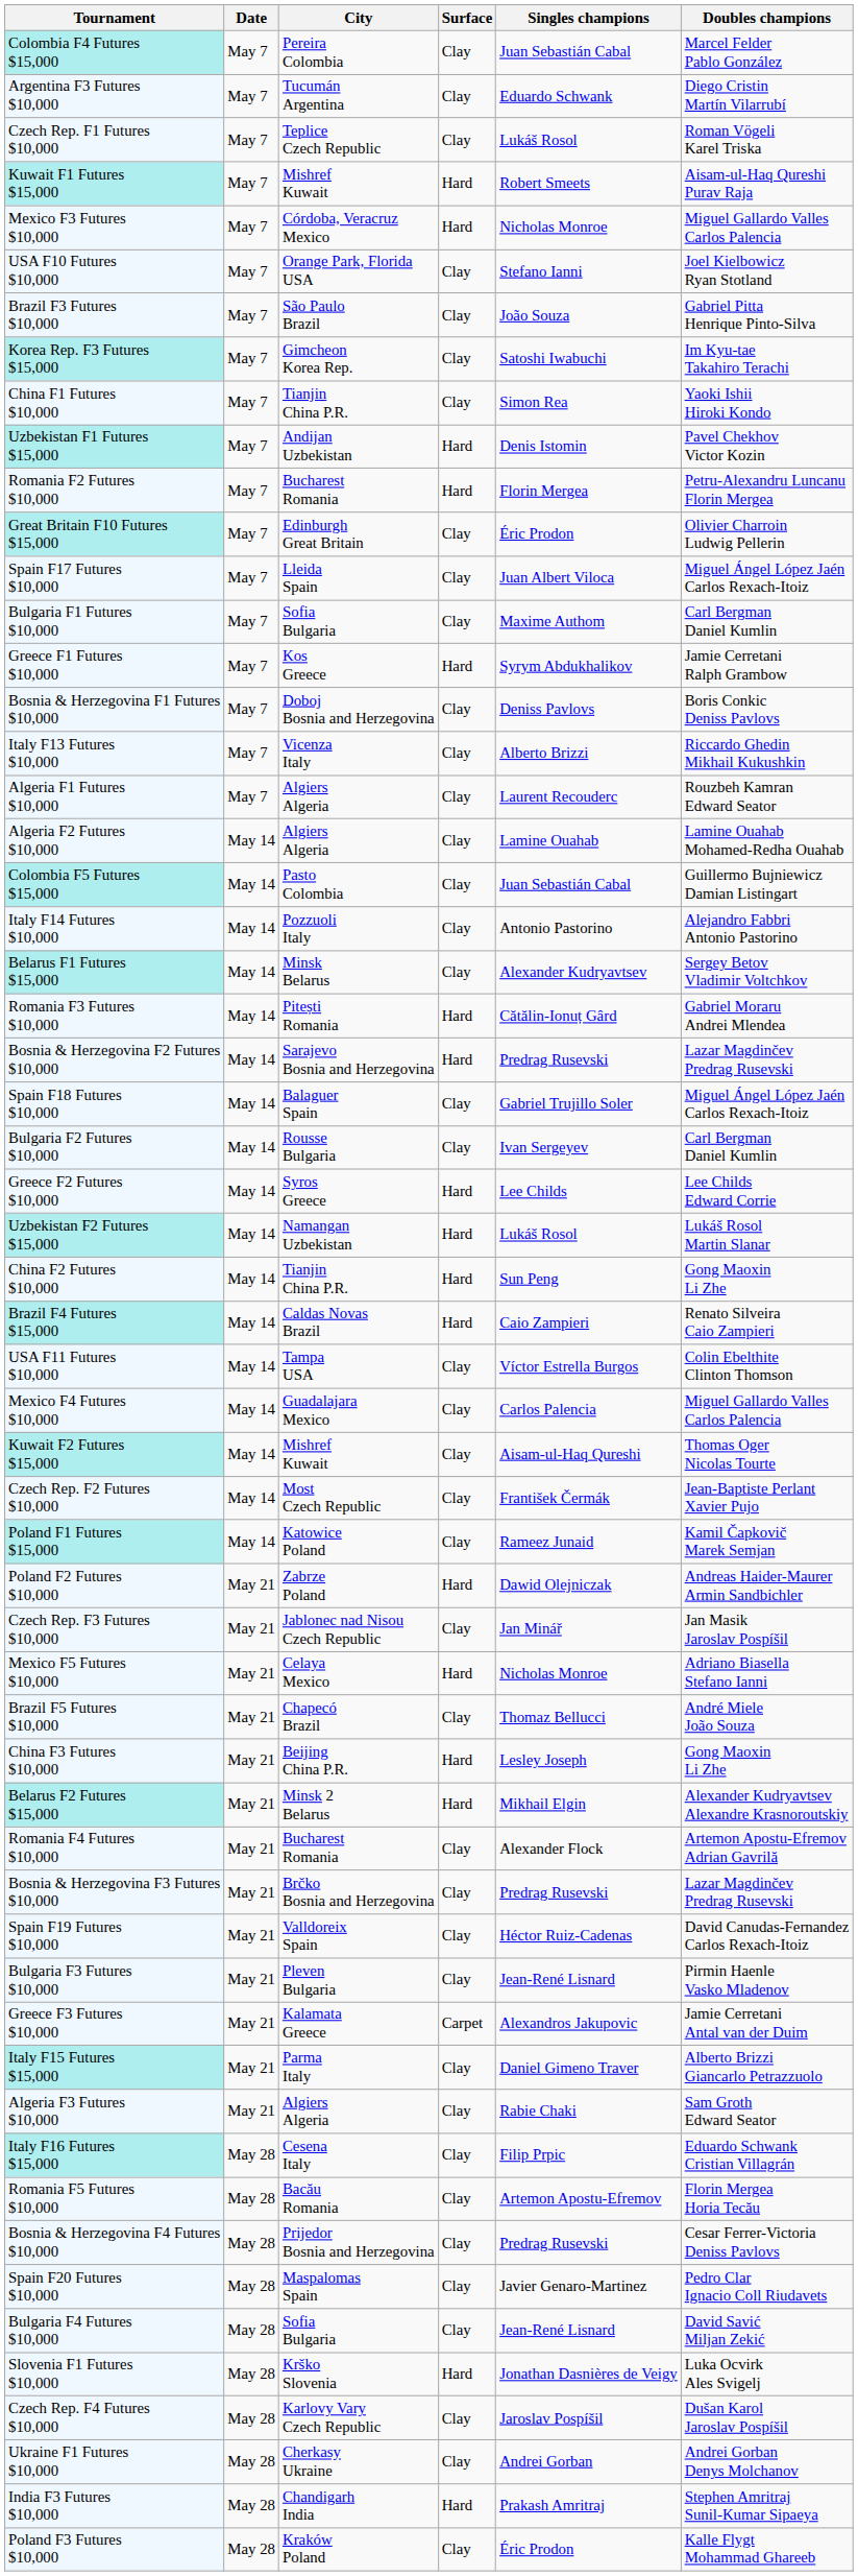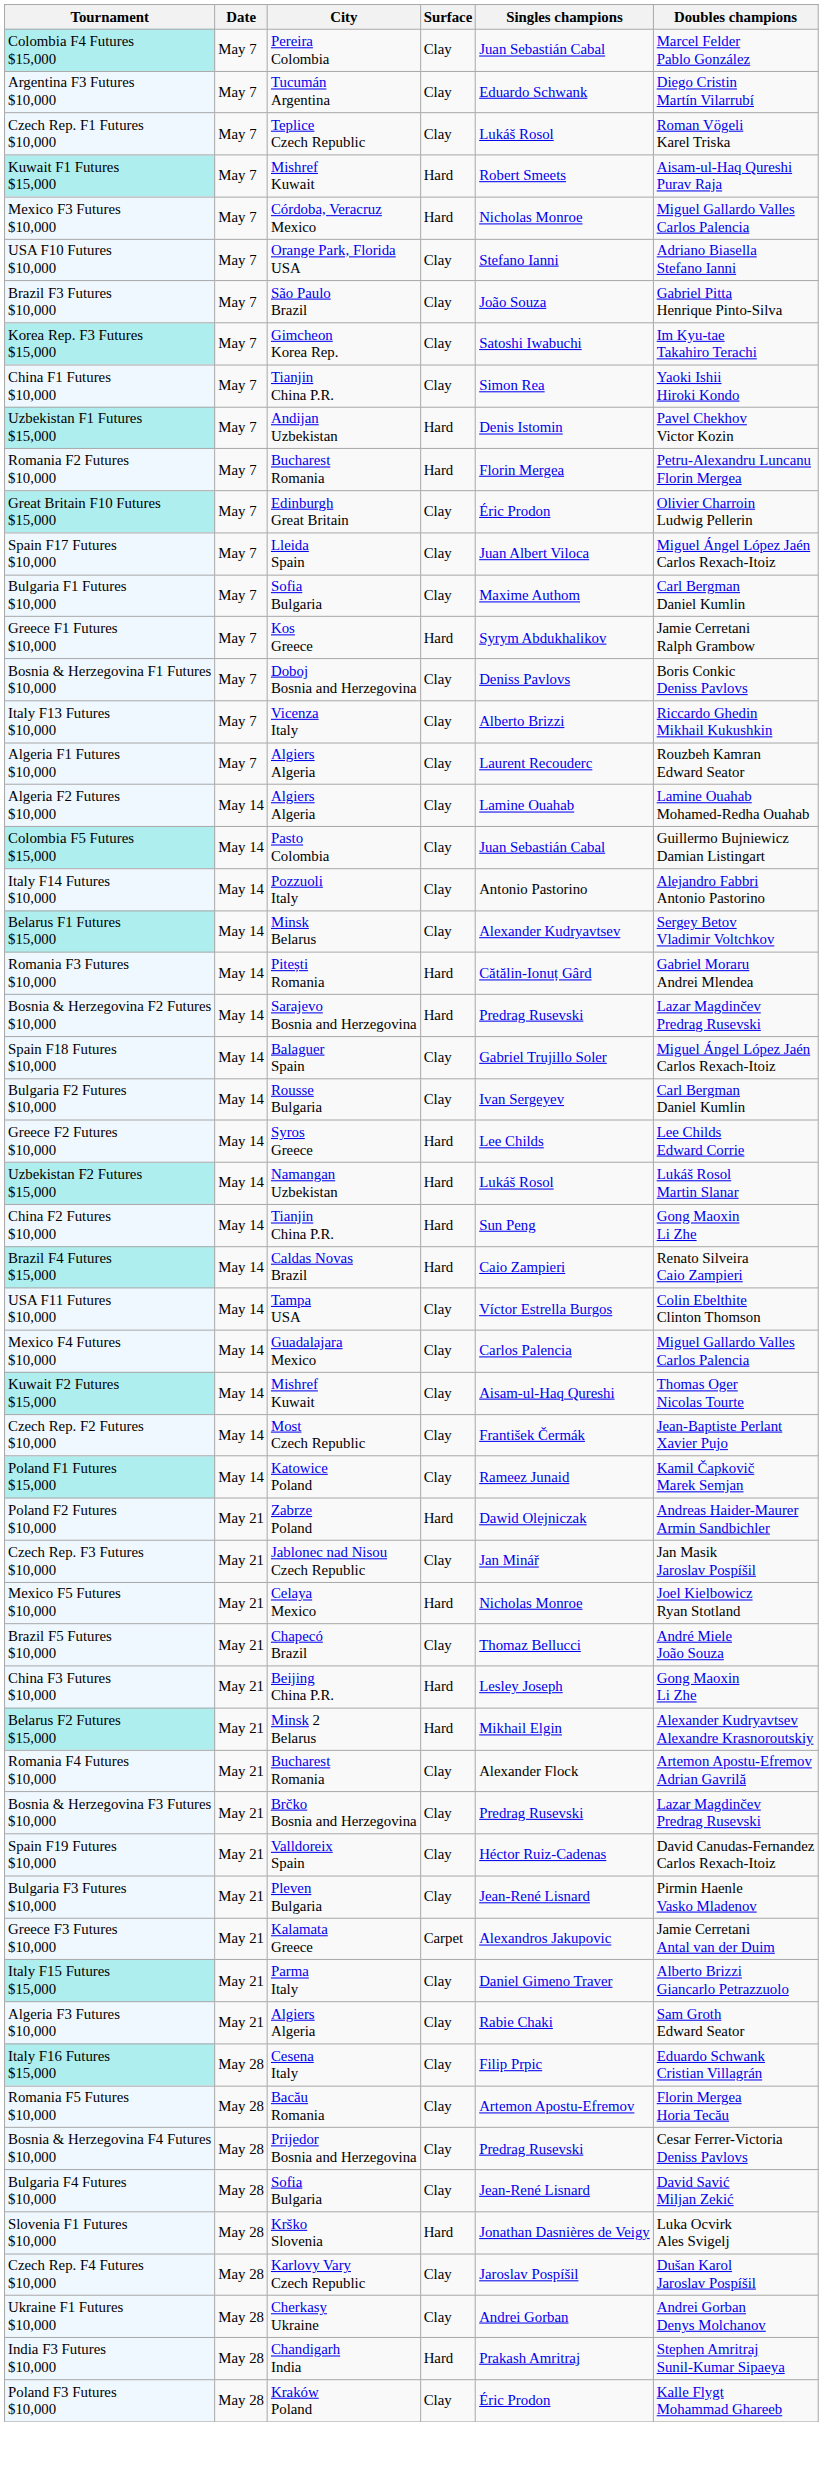 <table class="sortable wikitable" style="font-size:90%">
 <tr>
 <th>Tournament</th>
 <th>Date</th>
 <th>City</th>
 <th>Surface</th>
 <th>Singles champions</th>
 <th>Doubles champions</th>
 </tr>
 <tr>
 <td style="background:#afeeee;">Colombia F4 Futures<br>$15,000</td>
 <td>May 7</td>
 <td><a href='#'>Pereira</a><br>Colombia</td>
 <td>Clay</td>
 <td> <a href='#'>Juan Sebastián Cabal</a></td>
 <td> <a href='#'>Marcel Felder</a><br> <a href='#'>Pablo González</a></td>
 </tr>
 <tr>
 <td style="background:#f0f8ff;">Argentina F3 Futures<br>$10,000</td>
 <td>May 7</td>
 <td><a href='#'>Tucumán</a><br>Argentina</td>
 <td>Clay</td>
 <td> <a href='#'>Eduardo Schwank</a></td>
 <td> <a href='#'>Diego Cristin</a><br> <a href='#'>Martín Vilarrubí</a></td>
 </tr>
 <tr>
 <td style="background:#f0f8ff;">Czech Rep. F1 Futures<br>$10,000</td>
 <td>May 7</td>
 <td><a href='#'>Teplice</a><br>Czech Republic</td>
 <td>Clay</td>
 <td> <a href='#'>Lukáš Rosol</a></td>
 <td> <a href='#'>Roman Vögeli</a><br> Karel Triska</td>
 </tr>
 <tr>
 <td style="background:#afeeee;">Kuwait F1 Futures<br>$15,000</td>
 <td>May 7</td>
 <td><a href='#'>Mishref</a><br>Kuwait</td>
 <td>Hard</td>
 <td> <a href='#'>Robert Smeets</a></td>
 <td> <a href='#'>Aisam-ul-Haq Qureshi</a><br> <a href='#'>Purav Raja</a></td>
 </tr>
 <tr>
 <td style="background:#f0f8ff;">Mexico F3 Futures<br>$10,000</td>
 <td>May 7</td>
 <td><a href='#'>Córdoba, Veracruz</a><br>Mexico</td>
 <td>Hard</td>
 <td> <a href='#'>Nicholas Monroe</a></td>
 <td> <a href='#'>Miguel Gallardo Valles</a><br> <a href='#'>Carlos Palencia</a></td>
 </tr>
 <tr>
 <td style="background:#f0f8ff;">USA F10 Futures<br>$10,000</td>
 <td>May 7</td>
 <td><a href='#'>Orange Park, Florida</a><br>USA</td>
 <td>Clay</td>
 <td> <a href='#'>Stefano Ianni</a></td>
-<td> <a href='#'>Joel Kielbowicz</a><br> Ryan Stotland</td>
+<td> <a href='#'>Adriano Biasella</a><br> <a href='#'>Stefano Ianni</a></td>
 </tr>
 <tr>
 <td style="background:#f0f8ff;">Brazil F3 Futures<br>$10,000</td>
 <td>May 7</td>
 <td><a href='#'>São Paulo</a><br>Brazil</td>
 <td>Clay</td>
 <td> <a href='#'>João Souza</a></td>
 <td> <a href='#'>Gabriel Pitta</a><br> Henrique Pinto-Silva</td>
 </tr>
 <tr>
 <td style="background:#afeeee;">Korea Rep. F3 Futures<br>$15,000</td>
 <td>May 7</td>
 <td><a href='#'>Gimcheon</a><br>Korea Rep.</td>
 <td>Clay</td>
 <td> <a href='#'>Satoshi Iwabuchi</a></td>
 <td> <a href='#'>Im Kyu-tae</a><br> <a href='#'>Takahiro Terachi</a></td>
 </tr>
 <tr>
 <td style="background:#f0f8ff;">China F1 Futures<br>$10,000</td>
 <td>May 7</td>
 <td><a href='#'>Tianjin</a><br>China P.R.</td>
 <td>Clay</td>
 <td> <a href='#'>Simon Rea</a></td>
 <td> <a href='#'>Yaoki Ishii</a><br> <a href='#'>Hiroki Kondo</a></td>
 </tr>
 <tr>
 <td style="background:#afeeee;">Uzbekistan F1 Futures<br>$15,000</td>
 <td>May 7</td>
 <td><a href='#'>Andijan</a><br>Uzbekistan</td>
 <td>Hard</td>
 <td> <a href='#'>Denis Istomin</a></td>
 <td> <a href='#'>Pavel Chekhov</a><br> Victor Kozin</td>
 </tr>
 <tr>
 <td style="background:#f0f8ff;">Romania F2 Futures<br>$10,000</td>
 <td>May 7</td>
 <td><a href='#'>Bucharest</a><br>Romania</td>
 <td>Hard</td>
 <td> <a href='#'>Florin Mergea</a></td>
 <td> <a href='#'>Petru-Alexandru Luncanu</a><br> <a href='#'>Florin Mergea</a></td>
 </tr>
 <tr>
 <td style="background:#afeeee;">Great Britain F10 Futures<br>$15,000</td>
 <td>May 7</td>
 <td><a href='#'>Edinburgh</a><br>Great Britain</td>
 <td>Clay</td>
 <td> <a href='#'>Éric Prodon</a></td>
 <td> <a href='#'>Olivier Charroin</a><br> Ludwig Pellerin</td>
 </tr>
 <tr>
 <td style="background:#f0f8ff;">Spain F17 Futures<br>$10,000</td>
 <td>May 7</td>
 <td><a href='#'>Lleida</a><br>Spain</td>
 <td>Clay</td>
 <td> <a href='#'>Juan Albert Viloca</a></td>
 <td> <a href='#'>Miguel Ángel López Jaén</a><br> Carlos Rexach-Itoiz</td>
 </tr>
 <tr>
 <td style="background:#f0f8ff;">Bulgaria F1 Futures<br>$10,000</td>
 <td>May 7</td>
 <td><a href='#'>Sofia</a><br>Bulgaria</td>
 <td>Clay</td>
 <td> <a href='#'>Maxime Authom</a></td>
 <td> <a href='#'>Carl Bergman</a><br> Daniel Kumlin</td>
 </tr>
 <tr>
 <td style="background:#f0f8ff;">Greece F1 Futures<br>$10,000</td>
 <td>May 7</td>
 <td><a href='#'>Kos</a><br>Greece</td>
 <td>Hard</td>
 <td> <a href='#'>Syrym Abdukhalikov</a></td>
 <td> Jamie Cerretani<br> Ralph Grambow</td>
 </tr>
 <tr>
 <td style="background:#f0f8ff;">Bosnia & Herzegovina F1 Futures<br>$10,000</td>
 <td>May 7</td>
 <td><a href='#'>Doboj</a><br>Bosnia and Herzegovina</td>
 <td>Clay</td>
 <td> <a href='#'>Deniss Pavlovs</a></td>
 <td> Boris Conkic<br> <a href='#'>Deniss Pavlovs</a></td>
 </tr>
 <tr>
 <td style="background:#f0f8ff;">Italy F13 Futures<br>$10,000</td>
 <td>May 7</td>
 <td><a href='#'>Vicenza</a><br>Italy</td>
 <td>Clay</td>
 <td> <a href='#'>Alberto Brizzi</a></td>
 <td> <a href='#'>Riccardo Ghedin</a><br> <a href='#'>Mikhail Kukushkin</a></td>
 </tr>
 <tr>
 <td style="background:#f0f8ff;">Algeria F1 Futures<br>$10,000</td>
 <td>May 7</td>
 <td><a href='#'>Algiers</a><br>Algeria</td>
 <td>Clay</td>
 <td> <a href='#'>Laurent Recouderc</a></td>
 <td> Rouzbeh Kamran<br> Edward Seator</td>
 </tr>
 <tr>
 <td style="background:#f0f8ff;">Algeria F2 Futures<br>$10,000</td>
 <td>May 14</td>
 <td><a href='#'>Algiers</a><br>Algeria</td>
 <td>Clay</td>
 <td> <a href='#'>Lamine Ouahab</a></td>
 <td> <a href='#'>Lamine Ouahab</a><br> Mohamed-Redha Ouahab</td>
 </tr>
 <tr>
 <td style="background:#afeeee;">Colombia F5 Futures<br>$15,000</td>
 <td>May 14</td>
 <td><a href='#'>Pasto</a><br>Colombia</td>
 <td>Clay</td>
 <td> <a href='#'>Juan Sebastián Cabal</a></td>
 <td> Guillermo Bujniewicz<br> Damian Listingart</td>
 </tr>
 <tr>
 <td style="background:#f0f8ff;">Italy F14 Futures<br>$10,000</td>
 <td>May 14</td>
 <td><a href='#'>Pozzuoli</a><br>Italy</td>
 <td>Clay</td>
 <td> Antonio Pastorino</td>
 <td> <a href='#'>Alejandro Fabbri</a><br> Antonio Pastorino</td>
 </tr>
 <tr>
 <td style="background:#afeeee;">Belarus F1 Futures<br>$15,000</td>
 <td>May 14</td>
 <td><a href='#'>Minsk</a><br>Belarus</td>
 <td>Clay</td>
 <td> <a href='#'>Alexander Kudryavtsev</a></td>
 <td> <a href='#'>Sergey Betov</a><br> <a href='#'>Vladimir Voltchkov</a></td>
 </tr>
 <tr>
 <td style="background:#f0f8ff;">Romania F3 Futures<br>$10,000</td>
 <td>May 14</td>
 <td><a href='#'>Pitești</a><br>Romania</td>
 <td>Hard</td>
 <td> <a href='#'>Cătălin-Ionuț Gârd</a></td>
 <td> <a href='#'>Gabriel Moraru</a><br> Andrei Mlendea</td>
 </tr>
 <tr>
 <td style="background:#f0f8ff;">Bosnia & Herzegovina F2 Futures<br>$10,000</td>
 <td>May 14</td>
 <td><a href='#'>Sarajevo</a><br>Bosnia and Herzegovina</td>
 <td>Hard</td>
 <td> <a href='#'>Predrag Rusevski</a></td>
 <td> <a href='#'>Lazar Magdinčev</a><br> <a href='#'>Predrag Rusevski</a></td>
 </tr>
 <tr>
 <td style="background:#f0f8ff;">Spain F18 Futures<br>$10,000</td>
 <td>May 14</td>
 <td><a href='#'>Balaguer</a><br>Spain</td>
 <td>Clay</td>
 <td> <a href='#'>Gabriel Trujillo Soler</a></td>
 <td> <a href='#'>Miguel Ángel López Jaén</a><br> Carlos Rexach-Itoiz</td>
 </tr>
 <tr>
 <td style="background:#f0f8ff;">Bulgaria F2 Futures<br>$10,000</td>
 <td>May 14</td>
 <td><a href='#'>Rousse</a><br>Bulgaria</td>
 <td>Clay</td>
 <td> <a href='#'>Ivan Sergeyev</a></td>
 <td> <a href='#'>Carl Bergman</a><br> Daniel Kumlin</td>
 </tr>
 <tr>
 <td style="background:#f0f8ff;">Greece F2 Futures<br>$10,000</td>
 <td>May 14</td>
 <td><a href='#'>Syros</a><br>Greece</td>
 <td>Hard</td>
 <td> <a href='#'>Lee Childs</a></td>
 <td> <a href='#'>Lee Childs</a><br> <a href='#'>Edward Corrie</a></td>
 </tr>
 <tr>
 <td style="background:#afeeee;">Uzbekistan F2 Futures<br>$15,000</td>
 <td>May 14</td>
 <td><a href='#'>Namangan</a><br>Uzbekistan</td>
 <td>Hard</td>
 <td> <a href='#'>Lukáš Rosol</a></td>
 <td> <a href='#'>Lukáš Rosol</a><br> <a href='#'>Martin Slanar</a></td>
 </tr>
 <tr>
 <td style="background:#f0f8ff;">China F2 Futures<br>$10,000</td>
 <td>May 14</td>
 <td><a href='#'>Tianjin</a><br>China P.R.</td>
 <td>Hard</td>
 <td> <a href='#'>Sun Peng</a></td>
 <td> <a href='#'>Gong Maoxin</a><br> <a href='#'>Li Zhe</a></td>
 </tr>
 <tr>
 <td style="background:#afeeee;">Brazil F4 Futures<br>$15,000</td>
 <td>May 14</td>
 <td><a href='#'>Caldas Novas</a><br>Brazil</td>
 <td>Hard</td>
 <td> <a href='#'>Caio Zampieri</a></td>
 <td> Renato Silveira<br> <a href='#'>Caio Zampieri</a></td>
 </tr>
 <tr>
 <td style="background:#f0f8ff;">USA F11 Futures<br>$10,000</td>
 <td>May 14</td>
 <td><a href='#'>Tampa</a><br>USA</td>
 <td>Clay</td>
 <td> <a href='#'>Víctor Estrella Burgos</a></td>
 <td> <a href='#'>Colin Ebelthite</a><br> Clinton Thomson</td>
 </tr>
 <tr>
 <td style="background:#f0f8ff;">Mexico F4 Futures<br>$10,000</td>
 <td>May 14</td>
 <td><a href='#'>Guadalajara</a><br>Mexico</td>
 <td>Clay</td>
 <td> <a href='#'>Carlos Palencia</a></td>
 <td> <a href='#'>Miguel Gallardo Valles</a><br> <a href='#'>Carlos Palencia</a></td>
 </tr>
 <tr>
 <td style="background:#afeeee;">Kuwait F2 Futures<br>$15,000</td>
 <td>May 14</td>
 <td><a href='#'>Mishref</a><br>Kuwait</td>
 <td>Clay</td>
 <td> <a href='#'>Aisam-ul-Haq Qureshi</a></td>
 <td> <a href='#'>Thomas Oger</a><br> <a href='#'>Nicolas Tourte</a></td>
 </tr>
 <tr>
 <td style="background:#f0f8ff;">Czech Rep. F2 Futures<br>$10,000</td>
 <td>May 14</td>
 <td><a href='#'>Most</a><br>Czech Republic</td>
 <td>Clay</td>
 <td> <a href='#'>František Čermák</a></td>
 <td> <a href='#'>Jean-Baptiste Perlant</a><br> <a href='#'>Xavier Pujo</a></td>
 </tr>
 <tr>
 <td style="background:#afeeee;">Poland F1 Futures<br>$15,000</td>
 <td>May 14</td>
 <td><a href='#'>Katowice</a><br>Poland</td>
 <td>Clay</td>
 <td> <a href='#'>Rameez Junaid</a></td>
 <td> <a href='#'>Kamil Čapkovič</a><br> <a href='#'>Marek Semjan</a></td>
 </tr>
 <tr>
 <td style="background:#f0f8ff;">Poland F2 Futures<br>$10,000</td>
 <td>May 21</td>
 <td><a href='#'>Zabrze</a><br>Poland</td>
 <td>Hard</td>
 <td> <a href='#'>Dawid Olejniczak</a></td>
 <td> <a href='#'>Andreas Haider-Maurer</a><br> <a href='#'>Armin Sandbichler</a></td>
 </tr>
 <tr>
 <td style="background:#f0f8ff;">Czech Rep. F3 Futures<br>$10,000</td>
 <td>May 21</td>
 <td><a href='#'>Jablonec nad Nisou</a><br>Czech Republic</td>
 <td>Clay</td>
 <td> <a href='#'>Jan Minář</a></td>
 <td> Jan Masik<br> <a href='#'>Jaroslav Pospíšil</a></td>
 </tr>
 <tr>
 <td style="background:#f0f8ff;">Mexico F5 Futures<br>$10,000</td>
 <td>May 21</td>
 <td><a href='#'>Celaya</a><br>Mexico</td>
 <td>Hard</td>
 <td> <a href='#'>Nicholas Monroe</a></td>
-<td> <a href='#'>Adriano Biasella</a><br> <a href='#'>Stefano Ianni</a></td>
+<td> <a href='#'>Joel Kielbowicz</a><br> Ryan Stotland</td>
 </tr>
 <tr>
 <td style="background:#f0f8ff;">Brazil F5 Futures<br>$10,000</td>
 <td>May 21</td>
 <td><a href='#'>Chapecó</a><br>Brazil</td>
 <td>Clay</td>
 <td> <a href='#'>Thomaz Bellucci</a></td>
 <td> <a href='#'>André Miele</a><br> <a href='#'>João Souza</a></td>
 </tr>
 <tr>
 <td style="background:#f0f8ff;">China F3 Futures<br>$10,000</td>
 <td>May 21</td>
 <td><a href='#'>Beijing</a><br>China P.R.</td>
 <td>Hard</td>
 <td> <a href='#'>Lesley Joseph</a></td>
 <td> <a href='#'>Gong Maoxin</a><br> <a href='#'>Li Zhe</a></td>
 </tr>
 <tr>
 <td style="background:#afeeee;">Belarus F2 Futures<br>$15,000</td>
 <td>May 21</td>
 <td><a href='#'>Minsk</a> 2<br>Belarus</td>
 <td>Hard</td>
 <td> <a href='#'>Mikhail Elgin</a></td>
 <td> <a href='#'>Alexander Kudryavtsev</a><br> <a href='#'>Alexandre Krasnoroutskiy</a></td>
 </tr>
 <tr>
 <td style="background:#f0f8ff;">Romania F4 Futures<br>$10,000</td>
 <td>May 21</td>
 <td><a href='#'>Bucharest</a><br>Romania</td>
 <td>Clay</td>
 <td> Alexander Flock</td>
 <td> <a href='#'>Artemon Apostu-Efremov</a><br> <a href='#'>Adrian Gavrilă</a></td>
 </tr>
 <tr>
 <td style="background:#f0f8ff;">Bosnia & Herzegovina F3 Futures<br>$10,000</td>
 <td>May 21</td>
 <td><a href='#'>Brčko</a><br>Bosnia and Herzegovina</td>
 <td>Clay</td>
 <td> <a href='#'>Predrag Rusevski</a></td>
 <td> <a href='#'>Lazar Magdinčev</a><br> <a href='#'>Predrag Rusevski</a></td>
 </tr>
 <tr>
 <td style="background:#f0f8ff;">Spain F19 Futures<br>$10,000</td>
 <td>May 21</td>
 <td><a href='#'>Valldoreix</a><br>Spain</td>
 <td>Clay</td>
 <td> <a href='#'>Héctor Ruiz-Cadenas</a></td>
 <td> David Canudas-Fernandez<br> Carlos Rexach-Itoiz</td>
 </tr>
 <tr>
 <td style="background:#f0f8ff;">Bulgaria F3 Futures<br>$10,000</td>
 <td>May 21</td>
 <td><a href='#'>Pleven</a><br>Bulgaria</td>
 <td>Clay</td>
 <td> <a href='#'>Jean-René Lisnard</a></td>
 <td> Pirmin Haenle<br> <a href='#'>Vasko Mladenov</a></td>
 </tr>
 <tr>
 <td style="background:#f0f8ff;">Greece F3 Futures<br>$10,000</td>
 <td>May 21</td>
 <td><a href='#'>Kalamata</a><br>Greece</td>
 <td>Carpet</td>
 <td> <a href='#'>Alexandros Jakupovic</a></td>
 <td> Jamie Cerretani<br> <a href='#'>Antal van der Duim</a></td>
 </tr>
 <tr>
 <td style="background:#afeeee;">Italy F15 Futures<br>$15,000</td>
 <td>May 21</td>
 <td><a href='#'>Parma</a><br>Italy</td>
 <td>Clay</td>
 <td> <a href='#'>Daniel Gimeno Traver</a></td>
 <td> <a href='#'>Alberto Brizzi</a><br> <a href='#'>Giancarlo Petrazzuolo</a></td>
 </tr>
 <tr>
 <td style="background:#f0f8ff;">Algeria F3 Futures<br>$10,000</td>
 <td>May 21</td>
 <td><a href='#'>Algiers</a><br>Algeria</td>
 <td>Clay</td>
 <td> <a href='#'>Rabie Chaki</a></td>
 <td> <a href='#'>Sam Groth</a><br> Edward Seator</td>
 </tr>
 <tr>
 <td style="background:#afeeee;">Italy F16 Futures<br>$15,000</td>
 <td>May 28</td>
 <td><a href='#'>Cesena</a><br>Italy</td>
 <td>Clay</td>
 <td> <a href='#'>Filip Prpic</a></td>
 <td> <a href='#'>Eduardo Schwank</a><br> <a href='#'>Cristian Villagrán</a></td>
 </tr>
 <tr>
 <td style="background:#f0f8ff;">Romania F5 Futures<br>$10,000</td>
 <td>May 28</td>
 <td><a href='#'>Bacău</a><br>Romania</td>
 <td>Clay</td>
 <td> <a href='#'>Artemon Apostu-Efremov</a></td>
 <td> <a href='#'>Florin Mergea</a><br> <a href='#'>Horia Tecău</a></td>
 </tr>
 <tr>
 <td style="background:#f0f8ff;">Bosnia & Herzegovina F4 Futures<br>$10,000</td>
 <td>May 28</td>
 <td><a href='#'>Prijedor</a><br>Bosnia and Herzegovina</td>
 <td>Clay</td>
 <td> <a href='#'>Predrag Rusevski</a></td>
 <td> Cesar Ferrer-Victoria<br> <a href='#'>Deniss Pavlovs</a></td>
 </tr>
 <tr>
-<td style="background:#f0f8ff;">Spain F20 Futures<br>$10,000</td>
-<td>May 28</td>
-<td><a href='#'>Maspalomas</a><br>Spain</td>
-<td>Clay</td>
-<td> Javier Genaro-Martinez</td>
-<td> <a href='#'>Pedro Clar</a><br> <a href='#'>Ignacio Coll Riudavets</a></td>
-</tr>
-<tr>
 <td style="background:#f0f8ff;">Bulgaria F4 Futures<br>$10,000</td>
 <td>May 28</td>
 <td><a href='#'>Sofia</a><br>Bulgaria</td>
 <td>Clay</td>
 <td> <a href='#'>Jean-René Lisnard</a></td>
 <td> <a href='#'>David Savić</a><br> <a href='#'>Miljan Zekić</a></td>
 </tr>
 <tr>
 <td style="background:#f0f8ff;">Slovenia F1 Futures<br>$10,000</td>
 <td>May 28</td>
 <td><a href='#'>Krško</a><br>Slovenia</td>
 <td>Hard</td>
 <td> <a href='#'>Jonathan Dasnières de Veigy</a></td>
 <td> Luka Ocvirk<br> Ales Svigelj</td>
 </tr>
 <tr>
 <td style="background:#f0f8ff;">Czech Rep. F4 Futures<br>$10,000</td>
 <td>May 28</td>
 <td><a href='#'>Karlovy Vary</a><br>Czech Republic</td>
 <td>Clay</td>
 <td> <a href='#'>Jaroslav Pospíšil</a></td>
 <td> <a href='#'>Dušan Karol</a><br> <a href='#'>Jaroslav Pospíšil</a></td>
 </tr>
 <tr>
 <td style="background:#f0f8ff;">Ukraine F1 Futures<br>$10,000</td>
 <td>May 28</td>
 <td><a href='#'>Cherkasy</a><br>Ukraine</td>
 <td>Clay</td>
 <td> <a href='#'>Andrei Gorban</a></td>
 <td> <a href='#'>Andrei Gorban</a><br> <a href='#'>Denys Molchanov</a></td>
 </tr>
 <tr>
 <td style="background:#f0f8ff;">India F3 Futures<br>$10,000</td>
 <td>May 28</td>
 <td><a href='#'>Chandigarh</a><br>India</td>
 <td>Hard</td>
 <td> <a href='#'>Prakash Amritraj</a></td>
 <td> <a href='#'>Stephen Amritraj</a><br> <a href='#'>Sunil-Kumar Sipaeya</a></td>
 </tr>
 <tr>
 <td style="background:#f0f8ff;">Poland F3 Futures<br>$10,000</td>
 <td>May 28</td>
 <td><a href='#'>Kraków</a><br>Poland</td>
 <td>Clay</td>
 <td> <a href='#'>Éric Prodon</a></td>
 <td> <a href='#'>Kalle Flygt</a><br> <a href='#'>Mohammad Ghareeb</a></td>
 </tr>
 </table>
